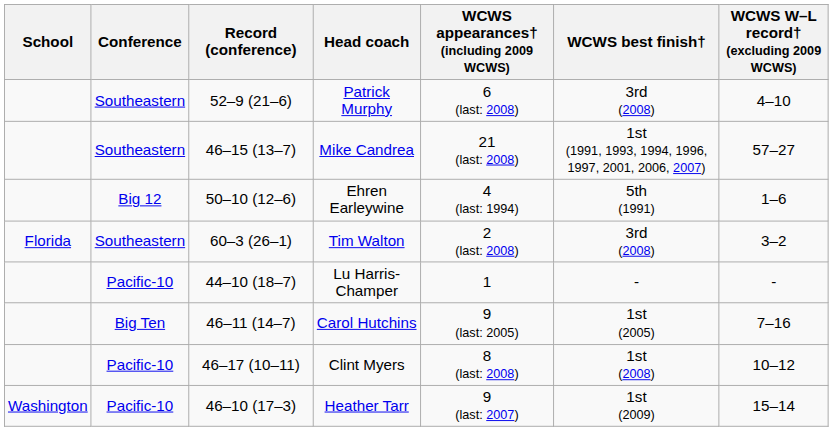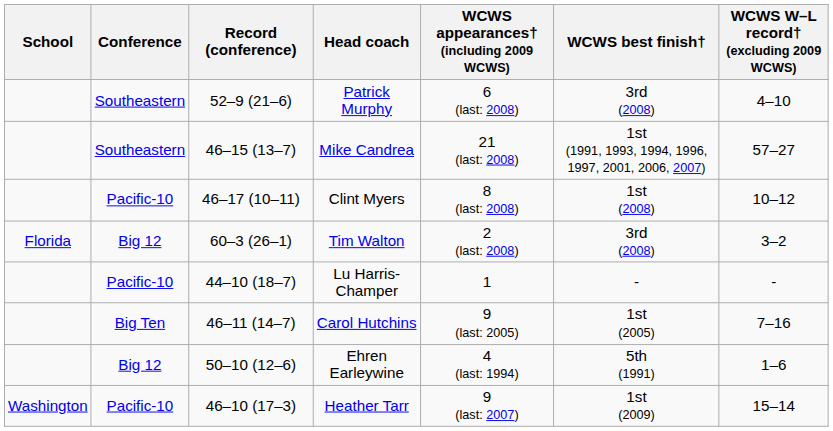 <table class="wikitable">
 <tr>
 <th>School</th>
 <th>Conference</th>
 <th>Record (conference)</th>
 <th>Head coach</th>
 <th>WCWS appearances†<br><small> (including 2009 WCWS) </small></th>
 <th>WCWS best finish†</th>
 <th>WCWS W–L record†<br><small> (excluding 2009 WCWS) </small></th>
 </tr>
 <tr align=center>
 <td></td>
 <td><a href='#'>Southeastern</a></td>
 <td>52–9 (21–6)</td>
 <td><a href='#'>Patrick Murphy</a></td>
 <td>6 <br><small>(last: <a href='#'>2008</a>)</small></td>
 <td>3rd <br><small>(<a href='#'>2008</a>)</small></td>
 <td>4–10</td>
 </tr>
 <tr align=center>
 <td></td>
 <td><a href='#'>Southeastern</a></td>
 <td>46–15 (13–7)</td>
 <td><a href='#'>Mike Candrea</a></td>
 <td>21 <br><small>(last: <a href='#'>2008</a>)</small></td>
 <td>1st<br><small>(1991, 1993, 1994, 1996, 1997, 2001, 2006, <a href='#'>2007</a>)</small></td>
 <td>57–27</td>
 </tr>
 <tr align=center>
 <td></td>
-<td><a href='#'>Big 12</a></td>
-<td>50–10 (12–6)</td>
-<td>Ehren Earleywine</td>
-<td>4 <br><small>(last: 1994)</small></td>
-<td>5th <br><small>(1991)</small></td>
-<td>1–6</td>
+<td><a href='#'>Pacific-10</a></td>
+<td>46–17 (10–11)</td>
+<td>Clint Myers</td>
+<td>8 <br><small>(last: <a href='#'>2008</a>)</small></td>
+<td>1st <br><small>(<a href='#'>2008</a>)</small></td>
+<td>10–12</td>
 </tr>
 <tr align=center>
 <td><a href='#'>Florida</a></td>
-<td><a href='#'>Southeastern</a></td>
+<td><a href='#'>Big 12</a></td>
 <td>60–3 (26–1)</td>
 <td><a href='#'>Tim Walton</a></td>
 <td>2 <br><small>(last: <a href='#'>2008</a>)</small></td>
 <td>3rd <br><small>(<a href='#'>2008</a>)</small></td>
 <td>3–2</td>
 </tr>
 <tr align=center>
 <td></td>
 <td><a href='#'>Pacific-10</a></td>
 <td>44–10 (18–7)</td>
 <td>Lu Harris-Champer</td>
 <td>1</td>
 <td>-</td>
 <td>-</td>
 </tr>
 <tr align=center>
 <td></td>
 <td><a href='#'>Big Ten</a></td>
 <td>46–11 (14–7)</td>
 <td><a href='#'>Carol Hutchins</a></td>
 <td>9 <br><small>(last: 2005)</small></td>
 <td>1st <br><small>(2005)</small></td>
 <td>7–16</td>
 </tr>
 <tr align=center>
 <td></td>
-<td><a href='#'>Pacific-10</a></td>
-<td>46–17 (10–11)</td>
-<td>Clint Myers</td>
-<td>8 <br><small>(last: <a href='#'>2008</a>)</small></td>
-<td>1st <br><small>(<a href='#'>2008</a>)</small></td>
-<td>10–12</td>
+<td><a href='#'>Big 12</a></td>
+<td>50–10 (12–6)</td>
+<td>Ehren Earleywine</td>
+<td>4 <br><small>(last: 1994)</small></td>
+<td>5th <br><small>(1991)</small></td>
+<td>1–6</td>
 </tr>
 <tr align=center>
 <td><a href='#'>Washington</a></td>
 <td><a href='#'>Pacific-10</a></td>
 <td>46–10 (17–3)</td>
 <td><a href='#'>Heather Tarr</a></td>
 <td>9 <br><small>(last: <a href='#'>2007</a>)</small></td>
 <td>1st <br><small>(2009)</small></td>
 <td>15–14</td>
 </tr>
 </table>
